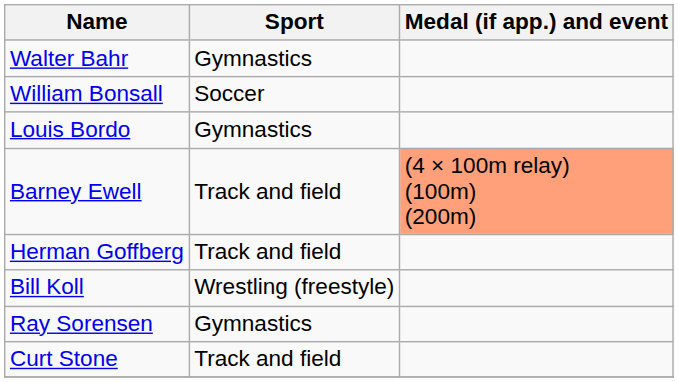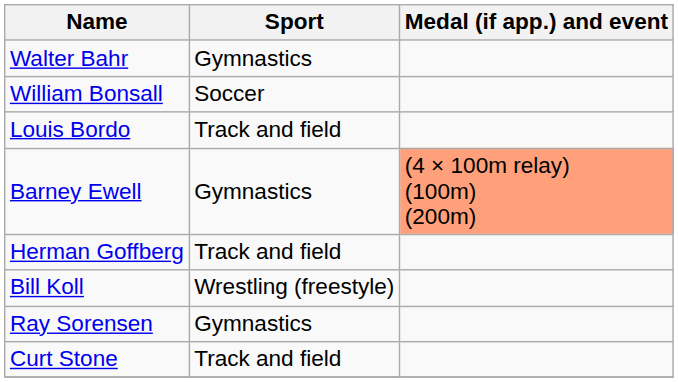 <table class="wikitable">
 <tr>
 <th>Name</th>
 <th>Sport</th>
 <th>Medal (if app.) and event</th>
 </tr>
 <tr>
 <td> <a href='#'>Walter Bahr</a></td>
 <td>Gymnastics</td>
 <td></td>
 </tr>
 <tr>
 <td> <a href='#'>William Bonsall</a></td>
 <td>Soccer</td>
 <td></td>
 </tr>
 <tr>
 <td> <a href='#'>Louis Bordo</a></td>
-<td>Gymnastics</td>
+<td>Track and field</td>
 <td></td>
 </tr>
 <tr>
 <td> <a href='#'>Barney Ewell</a></td>
-<td>Track and field</td>
+<td>Gymnastics</td>
 <td style="background: lightsalmon;"> (4 × 100m relay)<br>  (100m) <br> (200m)</td>
 </tr>
 <tr>
 <td> <a href='#'>Herman Goffberg</a></td>
 <td>Track and field</td>
 <td></td>
 </tr>
 <tr>
 <td> <a href='#'>Bill Koll</a></td>
 <td>Wrestling (freestyle)</td>
 <td></td>
 </tr>
 <tr>
 <td> <a href='#'>Ray Sorensen</a></td>
 <td>Gymnastics</td>
 <td></td>
 </tr>
 <tr>
 <td> <a href='#'>Curt Stone</a></td>
 <td>Track and field</td>
 <td></td>
 </tr>
 <tr>
 </tr>
 </table>
